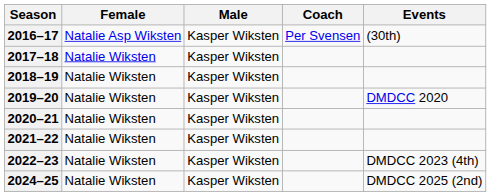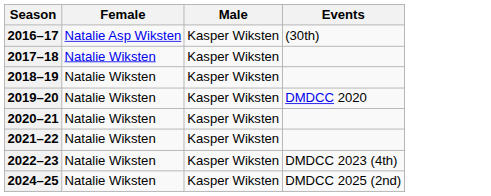 <table class="wikitable">
 <tr>
 <th scope="col">Season</th>
 <th scope="col">Female</th>
 <th scope="col">Male</th>
-<th scope="col">Coach</th>
 <th scope="col">Events</th>
 </tr>
 <tr>
 <th scope="row">2016–17</th>
 <td><a href='#'>Natalie Asp Wiksten</a></td>
 <td>Kasper Wiksten</td>
-<td><a href='#'>Per Svensen</a></td>
 <td> (30th)</td>
 </tr>
 <tr>
 <th scope="row">2017–18</th>
 <td><a href='#'>Natalie Wiksten</a></td>
 <td>Kasper Wiksten</td>
 <td></td>
-<td></td>
 </tr>
 <tr>
 <th scope="row">2018–19</th>
 <td>Natalie Wiksten</td>
 <td>Kasper Wiksten</td>
 <td></td>
-<td></td>
 </tr>
 <tr>
 <th scope="row">2019–20</th>
 <td>Natalie Wiksten</td>
 <td>Kasper Wiksten</td>
-<td></td>
 <td><a href='#'>DMDCC</a> 2020 </td>
 </tr>
 <tr>
 <th scope="row">2020–21</th>
 <td>Natalie Wiksten</td>
 <td>Kasper Wiksten</td>
 <td></td>
-<td></td>
 </tr>
 <tr>
 <th scope="row">2021–22</th>
 <td>Natalie Wiksten</td>
 <td>Kasper Wiksten</td>
 <td></td>
-<td></td>
 </tr>
 <tr>
 <th scope="row">2022–23</th>
 <td>Natalie Wiksten</td>
 <td>Kasper Wiksten</td>
-<td></td>
 <td>DMDCC 2023 (4th)</td>
 </tr>
 <tr>
 <th scope="row">2024–25</th>
 <td>Natalie Wiksten</td>
 <td>Kasper Wiksten</td>
-<td></td>
 <td>DMDCC 2025 (2nd)</td>
 </tr>
 </table>
